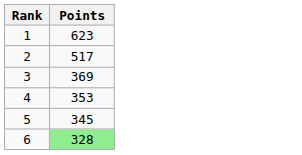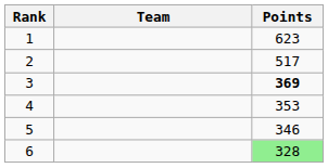 <table class="wikitable" style="text-align:center;">
 <tr>
 <th width=40>Rank</th>
+<th width=180>Team</th>
 <th width=60>Points</th>
 </tr>
 <tr>
 <td>1</td>
+<td align=left></td>
 <td>623</td>
 </tr>
 <tr>
 <td>2</td>
+<td align=left></td>
 <td>517</td>
 </tr>
 <tr>
 <td>3</td>
-<td>369</td>
+<td align=left><s></s></td>
+<td><strong>369</strong></td>
 </tr>
 <tr>
 <td>4</td>
+<td align=left></td>
 <td>353</td>
 </tr>
 <tr>
 <td>5</td>
-<td>345</td>
+<td align=left></td>
+<td>346</td>
 </tr>
 <tr>
 <td>6</td>
+<td align=left></td>
 <td style="background: lightgreen;">328</td>
 </tr>
 </table>
